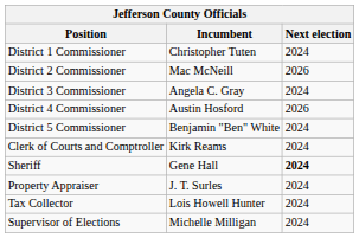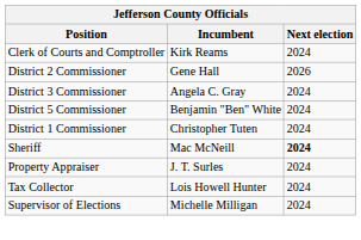 <table class=wikitable>
 <tr>
 <th colspan = 3>Jefferson County Officials</th>
 </tr>
 <tr>
 <th>Position</th>
 <th>Incumbent</th>
 <th>Next election</th>
 </tr>
 <tr>
-<td>District 1 Commissioner</td>
-<td>Christopher Tuten</td>
+<td>Clerk of Courts and Comptroller</td>
+<td>Kirk Reams</td>
 <td>2024</td>
 </tr>
 <tr>
 <td>District 2 Commissioner</td>
-<td>Mac McNeill</td>
+<td>Gene Hall</td>
 <td>2026</td>
 </tr>
 <tr>
 <td>District 3 Commissioner</td>
 <td>Angela C. Gray</td>
 <td>2024</td>
 </tr>
 <tr>
-<td>District 4 Commissioner</td>
-<td>Austin Hosford</td>
-<td>2026</td>
-</tr>
-<tr>
 <td>District 5 Commissioner</td>
 <td>Benjamin "Ben" White</td>
 <td>2024</td>
 </tr>
 <tr>
-<td>Clerk of Courts and Comptroller</td>
-<td>Kirk Reams</td>
+<td>District 1 Commissioner</td>
+<td>Christopher Tuten</td>
 <td>2024</td>
 </tr>
 <tr>
 <td>Sheriff</td>
-<td>Gene Hall</td>
+<td>Mac McNeill</td>
 <td><strong>2024</strong></td>
 </tr>
 <tr>
 <td>Property Appraiser</td>
 <td>J. T. Surles</td>
 <td>2024</td>
 </tr>
 <tr>
 <td>Tax Collector</td>
 <td>Lois Howell Hunter</td>
 <td>2024</td>
 </tr>
 <tr>
 <td>Supervisor of Elections</td>
 <td>Michelle Milligan</td>
 <td>2024</td>
 </tr>
 </table>
